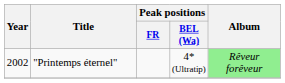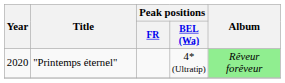 <table class="wikitable">
 <tr>
 <th rowspan="2" style="text-align:center; width:10px;">Year</th>
 <th rowspan="2" style="text-align:center; width:150px;">Title</th>
 <th colspan="2" style="text-align:center; width:20px;">Peak positions</th>
 <th rowspan="2" style="text-align:center; width:100px;">Album</th>
 </tr>
 <tr>
 <th scope="col" style="width:3em;font-size:90%;"><a href='#'>FR</a><br></th>
 <th scope="col" style="width:3em;font-size:90%;"><a href='#'>BEL <br>(Wa)</a><br></th>
 </tr>
 <tr>
-<td>2002</td>
+<td>2020</td>
 <td>"Printemps éternel"</td>
 <td style="text-align:center;"></td>
 <td style="text-align:center;">4*<br><small>(Ultratip)</small></td>
 <td style="background: lightgreen; text-align:center;"><em>Rêveur forêveur</em></td>
 </tr>
 <tr>
 </tr>
 </table>
